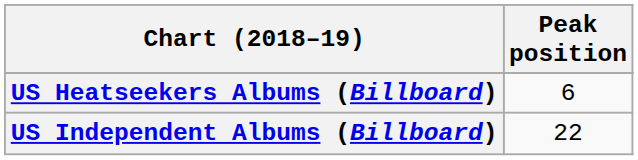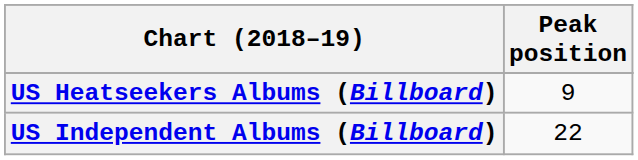 <table class="wikitable sortable plainrowheaders" style="text-align:center">
 <tr>
 <th scope="col">Chart (2018–19)</th>
 <th scope="col">Peak<br> position</th>
 </tr>
 <tr>
 </tr>
 <tr>
 <th scope="row"><a href='#'>US Heatseekers Albums</a> (<em><a href='#'>Billboard</a></em>)</th>
-<td>6</td>
+<td>9</td>
 </tr>
 <tr>
 <th scope="row"><a href='#'>US Independent Albums</a> (<em><a href='#'>Billboard</a></em>)</th>
 <td>22</td>
 </tr>
 </table>
